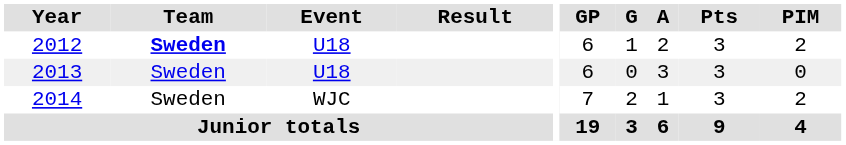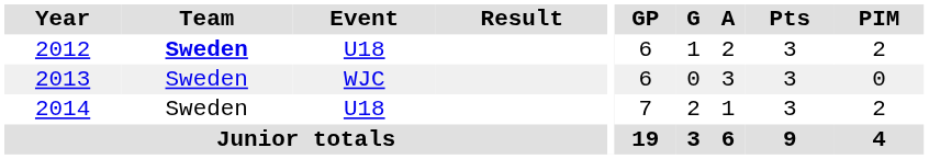 <table border="0" cellpadding="1" cellspacing="0" ID="Table3" style="text-align:center; width:40em">
 <tr ALIGN="center" bgcolor="#e0e0e0">
 <th>Year</th>
 <th>Team</th>
 <th>Event</th>
 <th>Result</th>
 <th rowspan="99" bgcolor="#ffffff"></th>
 <th>GP</th>
 <th>G</th>
 <th>A</th>
 <th>Pts</th>
 <th>PIM</th>
 </tr>
 <tr>
 <td><a href='#'>2012</a></td>
 <td><strong><a href='#'>Sweden</a></strong></td>
 <td><a href='#'>U18</a></td>
 <td></td>
 <td>6</td>
 <td>1</td>
 <td>2</td>
 <td>3</td>
 <td>2</td>
 </tr>
 <tr bgcolor="#f0f0f0">
 <td><a href='#'>2013</a></td>
 <td><a href='#'>Sweden</a></td>
-<td><a href='#'>U18</a></td>
+<td><a href='#'>WJC</a></td>
 <td></td>
 <td>6</td>
 <td>0</td>
 <td>3</td>
 <td>3</td>
 <td>0</td>
 </tr>
 <tr>
 <td><a href='#'>2014</a></td>
 <td>Sweden</td>
-<td>WJC</td>
+<td><a href='#'>U18</a></td>
 <td></td>
 <td>7</td>
 <td>2</td>
 <td>1</td>
 <td>3</td>
 <td>2</td>
 </tr>
 <tr bgcolor="#e0e0e0">
 <th colspan="4">Junior totals</th>
 <th>19</th>
 <th>3</th>
 <th>6</th>
 <th>9</th>
 <th>4</th>
 </tr>
 </table>
